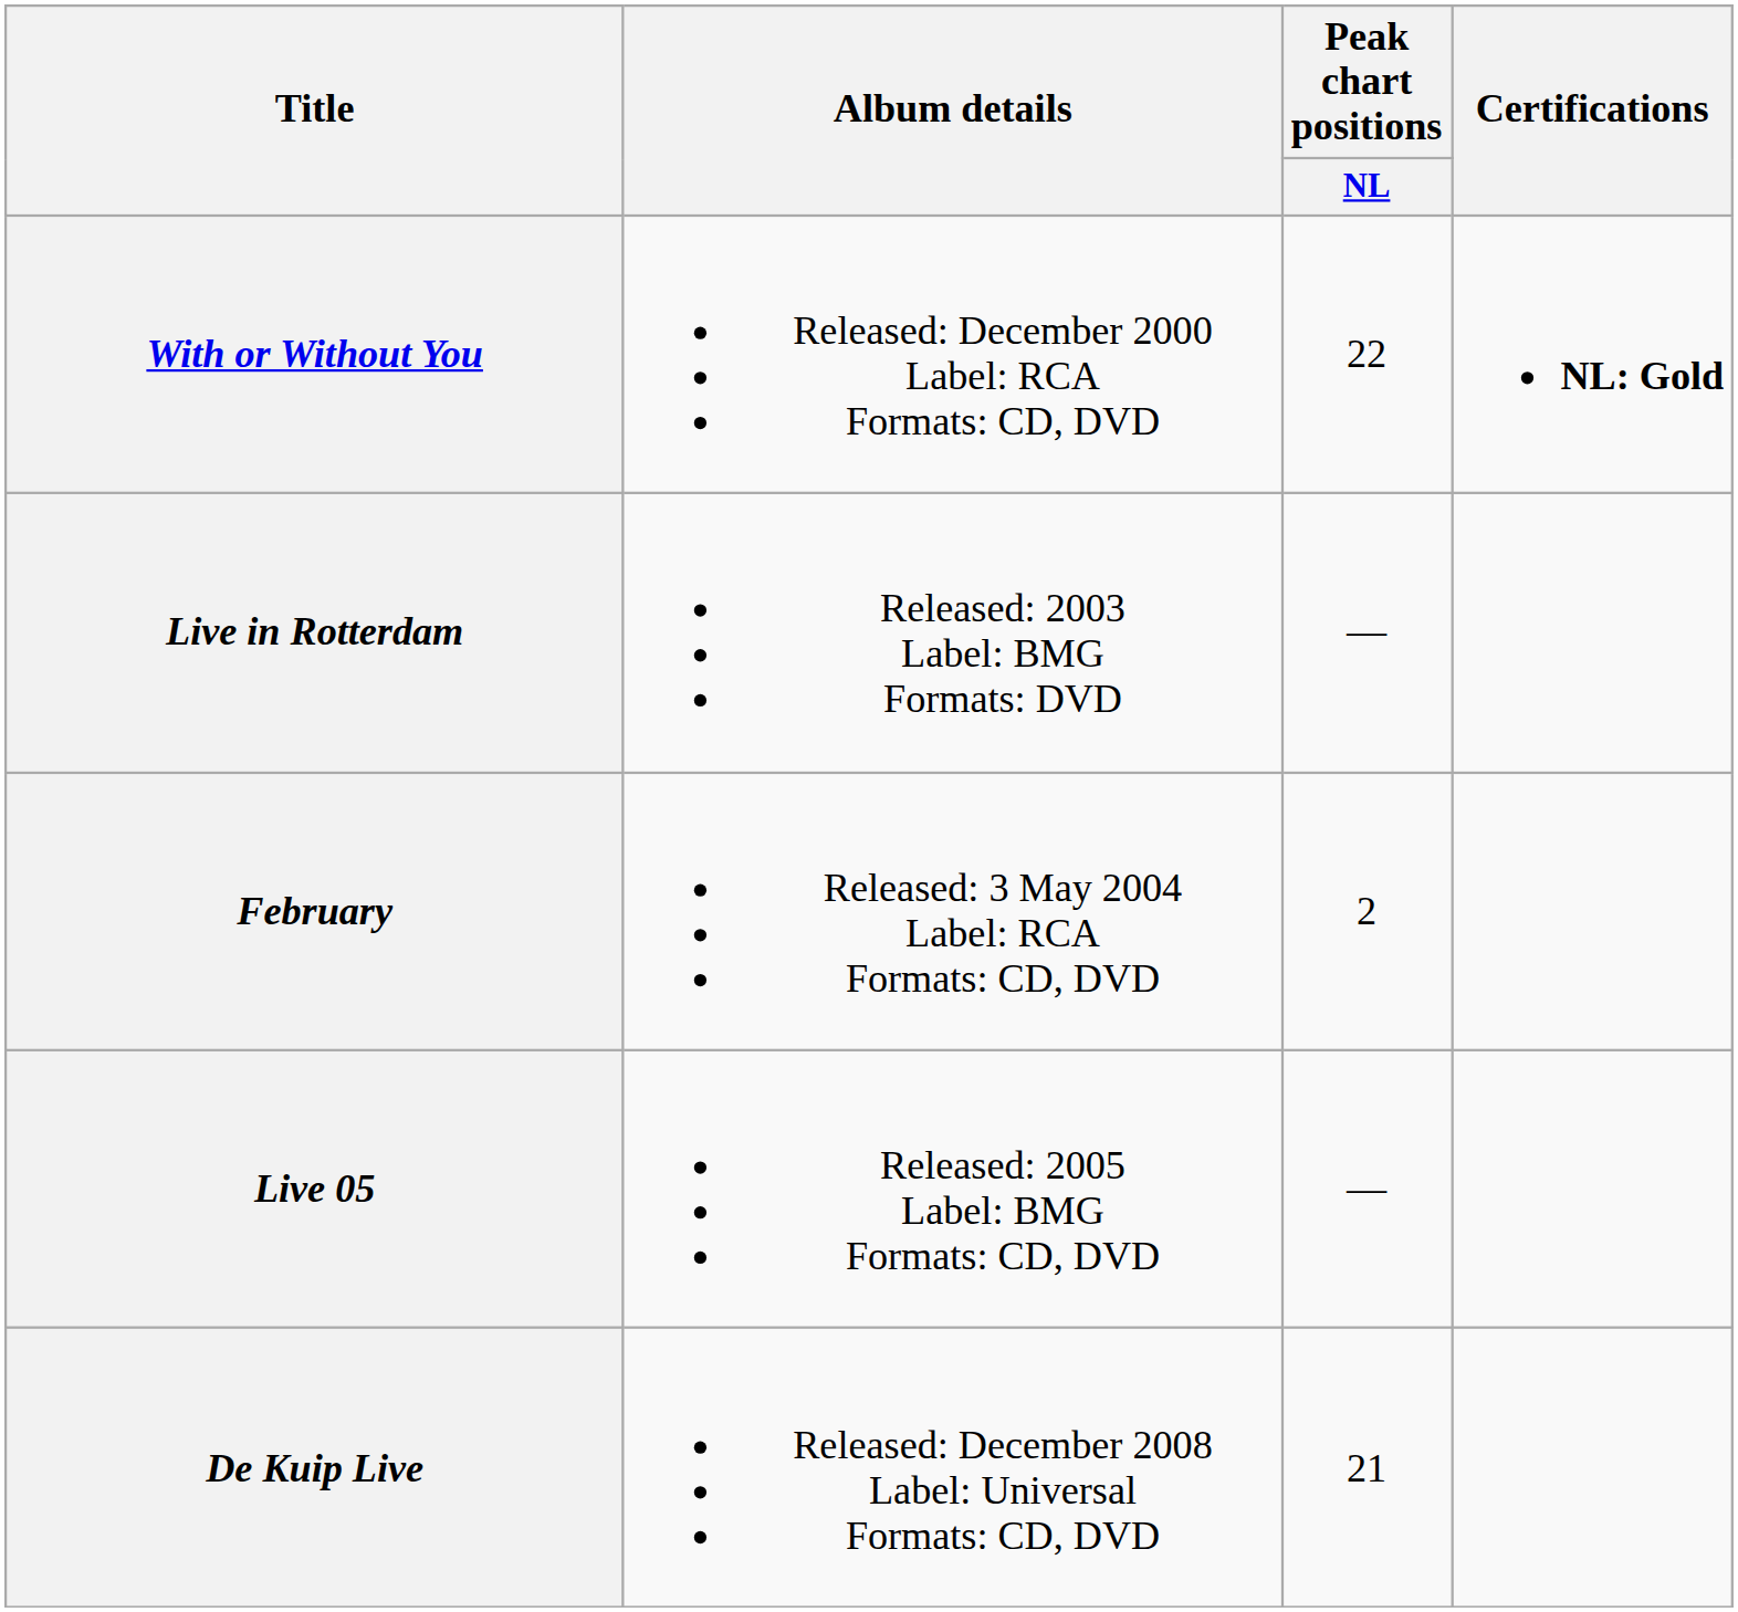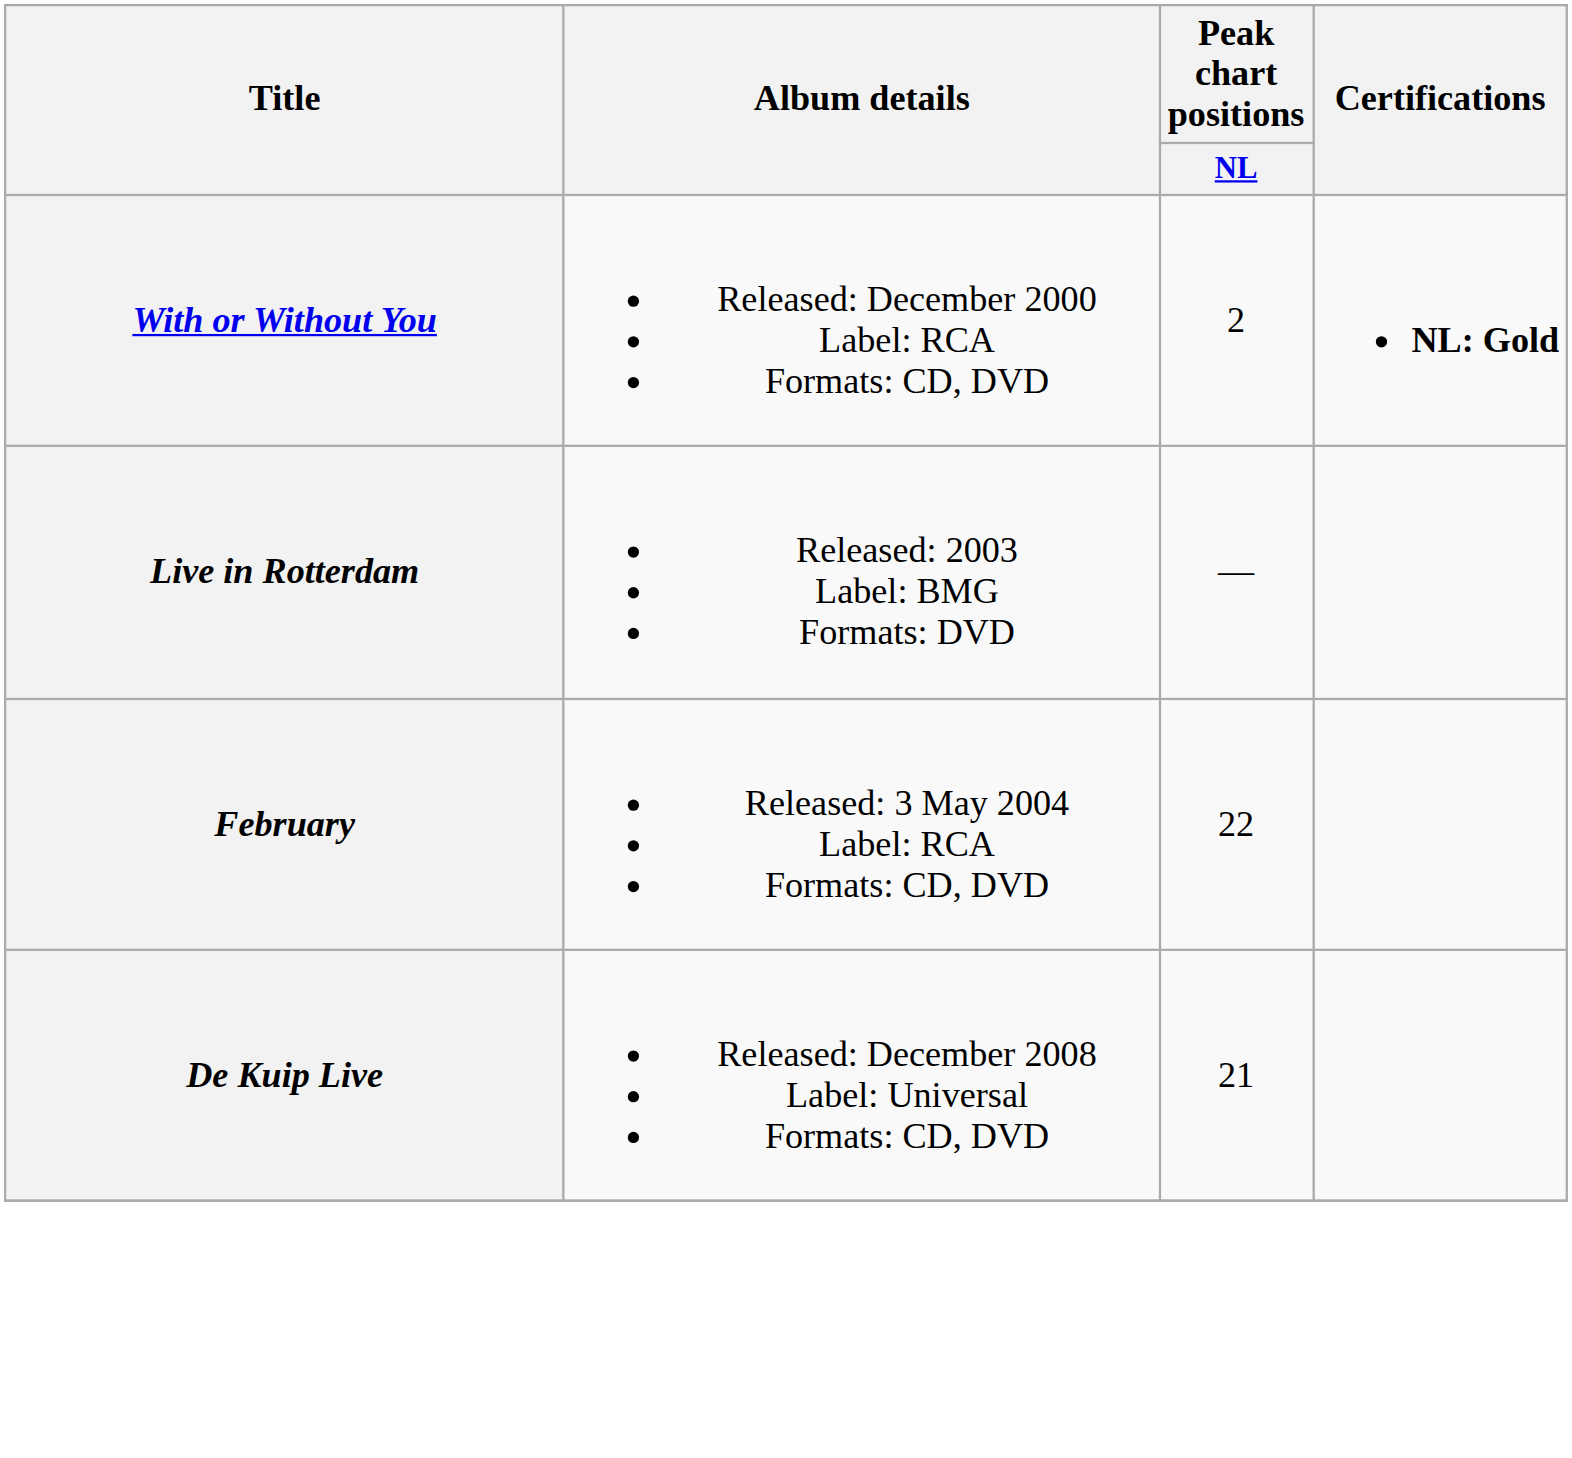 <table class="wikitable plainrowheaders" style="text-align:center;" border="1">
 <tr>
 <th scope="col" rowspan="2" style="width:15em;">Title</th>
 <th scope="col" rowspan="2" style="width:16em;">Album details</th>
 <th scope="col" colspan="1">Peak chart positions</th>
 <th scope="col" rowspan="2">Certifications</th>
 </tr>
 <tr>
 <th scope="col" style="width:3em;font-size:85%;"><a href='#'>NL</a><br></th>
 </tr>
 <tr>
 <th scope="row"><em><a href='#'>With or Without You</a></em></th>
 <td><br><ul><li>Released: December 2000</li><li>Label: RCA</li><li>Formats: CD, DVD</li></ul></td>
-<td>22</td>
+<td>2</td>
 <td><strong><br><ul><li>NL: Gold</li></ul></strong></td>
 </tr>
 <tr>
 <th scope="row"><em>Live in Rotterdam</em></th>
 <td><br><ul><li>Released: 2003</li><li>Label: BMG</li><li>Formats: DVD</li></ul></td>
 <td>—</td>
 <td></td>
 </tr>
 <tr>
 <th scope="row"><em>February</em></th>
 <td><br><ul><li>Released: 3 May 2004</li><li>Label: RCA</li><li>Formats: CD, DVD</li></ul></td>
-<td>2</td>
-<td></td>
-</tr>
-<tr>
-<th scope="row"><em>Live 05</em></th>
-<td><br><ul><li>Released: 2005</li><li>Label: BMG</li><li>Formats: CD, DVD</li></ul></td>
-<td>—</td>
+<td>22</td>
 <td></td>
 </tr>
 <tr>
 <th scope="row"><em>De Kuip Live</em></th>
 <td><br><ul><li>Released: December 2008</li><li>Label: Universal</li><li>Formats: CD, DVD</li></ul></td>
 <td>21</td>
 <td></td>
 </tr>
 <tr>
 </tr>
 </table>
